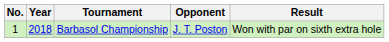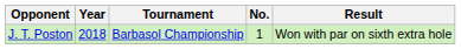 <table class="wikitable" style="font-size:95%;">
 <tr>
-<th>No.</th>
+<th>Opponent</th>
 <th>Year</th>
 <th>Tournament</th>
-<th>Opponent</th>
+<th>No.</th>
 <th>Result</th>
 </tr>
 <tr style="background:#d0f0c0;">
-<td align=center>1</td>
+<td> <a href='#'>J. T. Poston</a></td>
 <td align=center><a href='#'>2018</a></td>
 <td><a href='#'>Barbasol Championship</a></td>
-<td> <a href='#'>J. T. Poston</a></td>
+<td align=center>1</td>
 <td>Won with par on sixth extra hole</td>
 </tr>
 </table>
